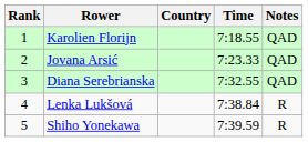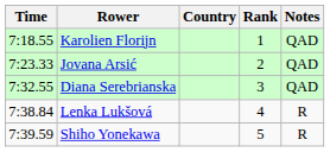 <table class="wikitable" style="text-align:center">
 <tr>
-<th>Rank</th>
+<th>Time</th>
 <th>Rower</th>
 <th>Country</th>
-<th>Time</th>
+<th>Rank</th>
 <th>Notes</th>
 </tr>
 <tr bgcolor=ccffcc>
-<td>1</td>
+<td>7:18.55</td>
 <td align="left"><a href='#'>Karolien Florijn</a></td>
 <td align="left"></td>
-<td>7:18.55</td>
+<td>1</td>
 <td>QAD</td>
 </tr>
 <tr bgcolor=ccffcc>
-<td>2</td>
+<td>7:23.33</td>
 <td align="left"><a href='#'>Jovana Arsić</a></td>
 <td align="left"></td>
-<td>7:23.33</td>
+<td>2</td>
 <td>QAD</td>
 </tr>
 <tr bgcolor=ccffcc>
-<td>3</td>
+<td>7:32.55</td>
 <td align="left"><a href='#'>Diana Serebrianska</a></td>
 <td align="left"></td>
-<td>7:32.55</td>
+<td>3</td>
 <td>QAD</td>
 </tr>
 <tr>
-<td>4</td>
+<td>7:38.84</td>
 <td align="left"><a href='#'>Lenka Lukšová</a></td>
 <td align="left"></td>
-<td>7:38.84</td>
+<td>4</td>
 <td>R</td>
 </tr>
 <tr>
-<td>5</td>
+<td>7:39.59</td>
 <td align="left"><a href='#'>Shiho Yonekawa</a></td>
 <td align="left"></td>
-<td>7:39.59</td>
+<td>5</td>
 <td>R</td>
 </tr>
 </table>
